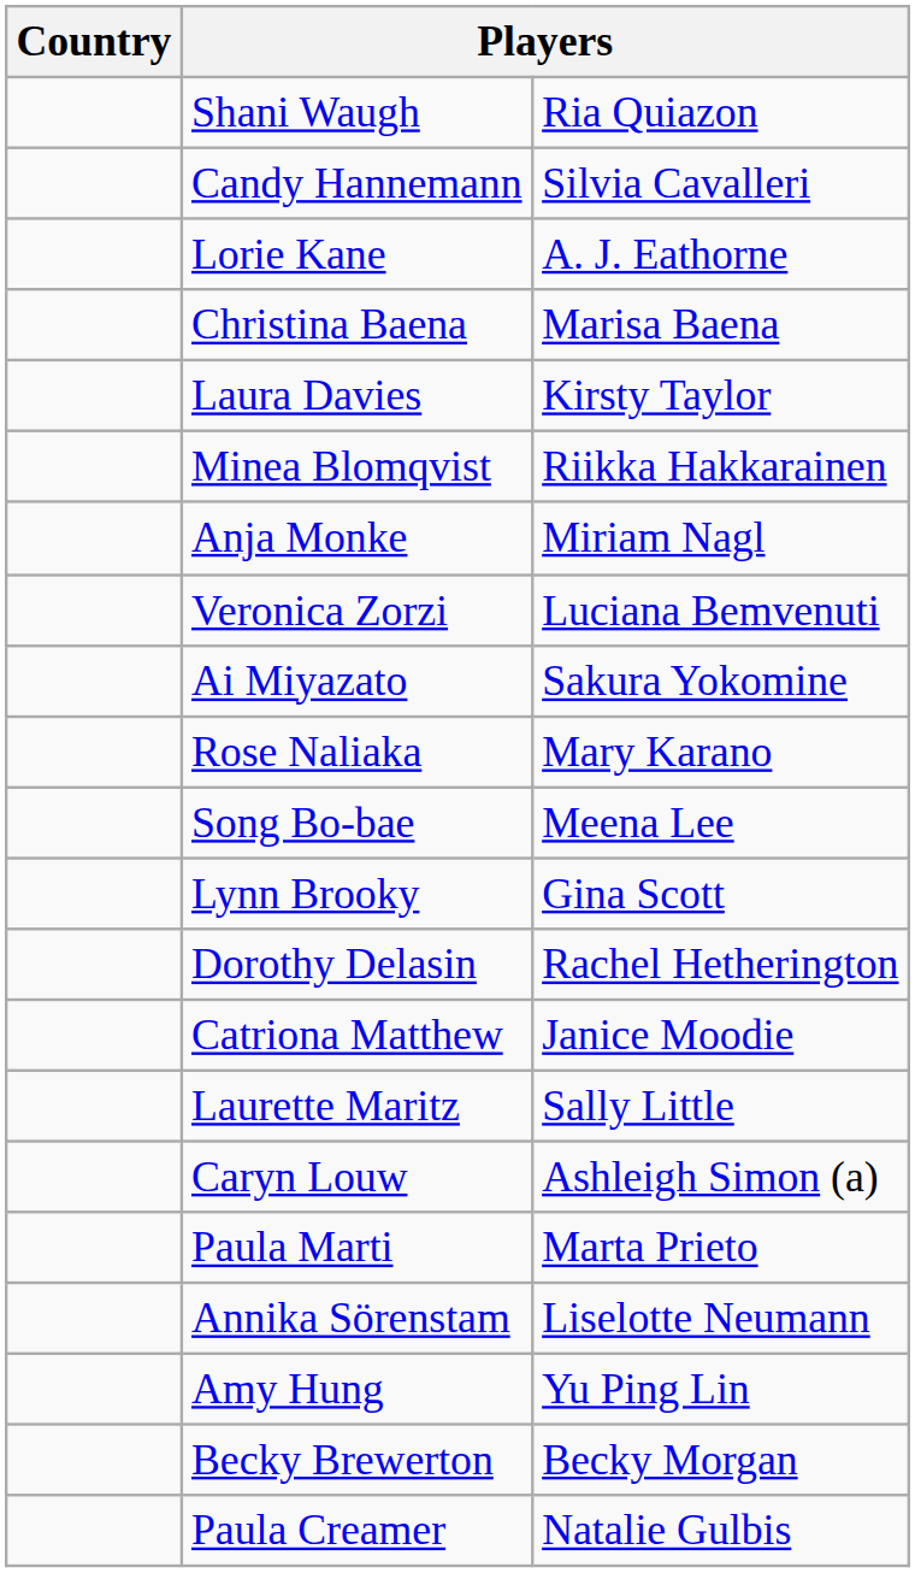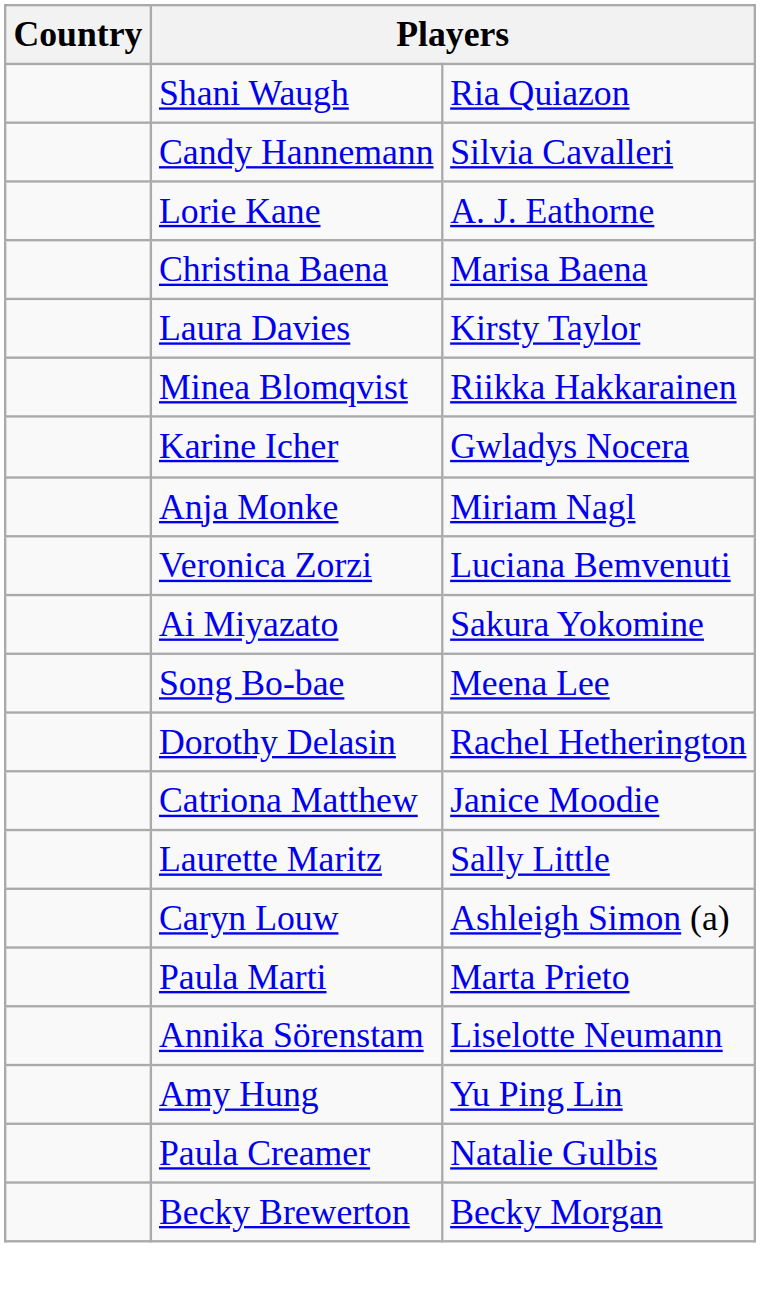 <table class="wikitable" style="font-size:95%;">
 <tr>
 <th>Country</th>
 <th colspan=2>Players</th>
 </tr>
 <tr>
 <td></td>
 <td><a href='#'>Shani Waugh</a></td>
 <td><a href='#'>Ria Quiazon</a></td>
 </tr>
 <tr>
 <td></td>
 <td><a href='#'>Candy Hannemann</a></td>
 <td><a href='#'>Silvia Cavalleri</a></td>
 </tr>
 <tr>
 <td></td>
 <td><a href='#'>Lorie Kane</a></td>
 <td><a href='#'>A. J. Eathorne</a></td>
 </tr>
 <tr>
 <td></td>
 <td><a href='#'>Christina Baena</a></td>
 <td><a href='#'>Marisa Baena</a></td>
 </tr>
 <tr>
 <td></td>
 <td><a href='#'>Laura Davies</a></td>
 <td><a href='#'>Kirsty Taylor</a></td>
 </tr>
 <tr>
 <td></td>
 <td><a href='#'>Minea Blomqvist</a></td>
 <td><a href='#'>Riikka Hakkarainen</a></td>
 </tr>
 <tr>
 <td></td>
+<td><a href='#'>Karine Icher</a></td>
+<td><a href='#'>Gwladys Nocera</a></td>
+</tr>
+<tr>
+<td></td>
 <td><a href='#'>Anja Monke</a></td>
 <td><a href='#'>Miriam Nagl</a></td>
 </tr>
 <tr>
 <td></td>
 <td><a href='#'>Veronica Zorzi</a></td>
 <td><a href='#'>Luciana Bemvenuti</a></td>
 </tr>
 <tr>
 <td></td>
 <td><a href='#'>Ai Miyazato</a></td>
 <td><a href='#'>Sakura Yokomine</a></td>
 </tr>
 <tr>
 <td></td>
-<td><a href='#'>Rose Naliaka</a></td>
-<td><a href='#'>Mary Karano</a></td>
-</tr>
-<tr>
-<td></td>
 <td><a href='#'>Song Bo-bae</a></td>
 <td><a href='#'>Meena Lee</a></td>
-</tr>
-<tr>
-<td></td>
-<td><a href='#'>Lynn Brooky</a></td>
-<td><a href='#'>Gina Scott</a></td>
 </tr>
 <tr>
 <td></td>
 <td><a href='#'>Dorothy Delasin</a></td>
 <td><a href='#'>Rachel Hetherington</a></td>
 </tr>
 <tr>
 <td></td>
 <td><a href='#'>Catriona Matthew</a></td>
 <td><a href='#'>Janice Moodie</a></td>
 </tr>
 <tr>
 <td></td>
 <td><a href='#'>Laurette Maritz</a></td>
 <td><a href='#'>Sally Little</a></td>
 </tr>
 <tr>
 <td></td>
 <td><a href='#'>Caryn Louw</a></td>
 <td><a href='#'>Ashleigh Simon</a> (a)</td>
 </tr>
 <tr>
 <td></td>
 <td><a href='#'>Paula Marti</a></td>
 <td><a href='#'>Marta Prieto</a></td>
 </tr>
 <tr>
 <td></td>
 <td><a href='#'>Annika Sörenstam</a></td>
 <td><a href='#'>Liselotte Neumann</a></td>
 </tr>
 <tr>
 <td></td>
 <td><a href='#'>Amy Hung</a></td>
 <td><a href='#'>Yu Ping Lin</a></td>
 </tr>
 <tr>
 <td></td>
+<td><a href='#'>Paula Creamer</a></td>
+<td><a href='#'>Natalie Gulbis</a></td>
+</tr>
+<tr>
+<td></td>
 <td><a href='#'>Becky Brewerton</a></td>
 <td><a href='#'>Becky Morgan</a></td>
 </tr>
-<tr>
-<td></td>
-<td><a href='#'>Paula Creamer</a></td>
-<td><a href='#'>Natalie Gulbis</a></td>
-</tr>
 </table>
